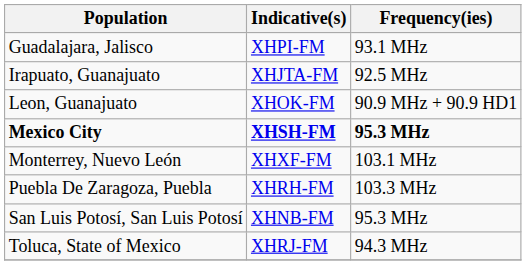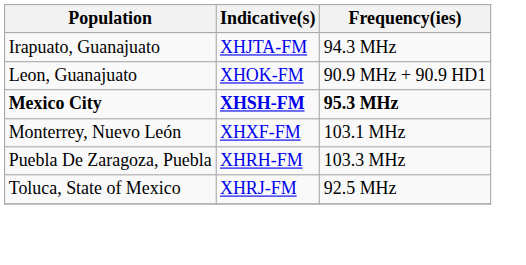 <table class="wikitable sortable">
 <tr>
 <th>Population</th>
 <th>Indicative(s)</th>
 <th>Frequency(ies)</th>
 </tr>
 <tr>
-<td>Guadalajara, Jalisco</td>
-<td><a href='#'>XHPI-FM</a></td>
-<td>93.1 MHz</td>
-</tr>
-<tr>
 <td>Irapuato, Guanajuato</td>
 <td><a href='#'>XHJTA-FM</a></td>
-<td>92.5 MHz</td>
+<td>94.3 MHz</td>
 </tr>
 <tr>
 <td>Leon, Guanajuato</td>
 <td><a href='#'>XHOK-FM</a></td>
 <td>90.9 MHz + 90.9 HD1</td>
 </tr>
 <tr>
 <td><strong>Mexico City</strong></td>
 <td><strong><a href='#'>XHSH-FM</a></strong></td>
 <td><strong>95.3 MHz</strong></td>
 </tr>
 <tr>
 <td>Monterrey, Nuevo León</td>
 <td><a href='#'>XHXF-FM</a></td>
 <td>103.1 MHz</td>
 </tr>
 <tr>
 <td>Puebla De Zaragoza, Puebla</td>
 <td><a href='#'>XHRH-FM</a></td>
 <td>103.3 MHz</td>
 </tr>
 <tr>
-<td>San Luis Potosí, San Luis Potosí</td>
-<td><a href='#'>XHNB-FM</a></td>
-<td>95.3 MHz</td>
-</tr>
-<tr>
 <td>Toluca, State of Mexico</td>
 <td><a href='#'>XHRJ-FM</a></td>
-<td>94.3 MHz</td>
+<td>92.5 MHz</td>
 </tr>
 <tr>
 </tr>
 </table>
